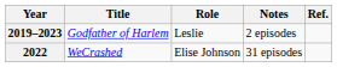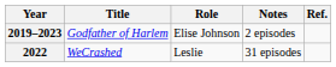 <table class="wikitable sortable plainrowheaders">
 <tr>
 <th scope="col">Year</th>
 <th scope="col">Title</th>
 <th scope="col">Role</th>
 <th scope="col">Notes</th>
 <th scope="col">Ref.</th>
 </tr>
 <tr>
 <th scope="row">2019–2023</th>
 <td><em><a href='#'>Godfather of Harlem</a></em></td>
-<td>Leslie</td>
+<td>Elise Johnson</td>
 <td>2 episodes</td>
 <td align="center"></td>
 </tr>
 <tr>
 <th scope="row">2022</th>
 <td><em><a href='#'>WeCrashed</a></em></td>
-<td>Elise Johnson</td>
+<td>Leslie</td>
 <td>31 episodes</td>
 <td align="center"></td>
 </tr>
 </table>
